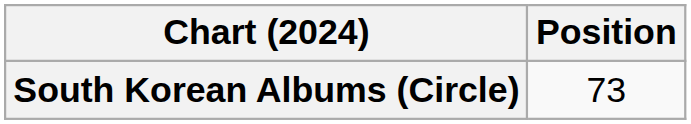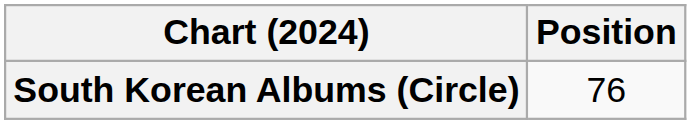 <table class="wikitable plainrowheaders" style="text-align:center">
 <tr>
 <th scope="col">Chart (2024)</th>
 <th scope="col">Position</th>
 </tr>
 <tr>
 <th scope="row">South Korean Albums (Circle)</th>
-<td>73</td>
+<td>76</td>
 </tr>
 </table>
